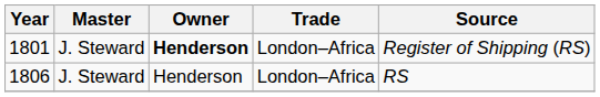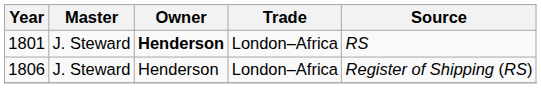 <table class="sortable wikitable">
 <tr>
 <th>Year</th>
 <th>Master</th>
 <th>Owner</th>
 <th>Trade</th>
 <th>Source</th>
 </tr>
 <tr>
 <td>1801</td>
 <td>J. Steward</td>
 <td><strong>Henderson</strong></td>
 <td>London–Africa</td>
-<td><em>Register of Shipping</em> (<em>RS</em>)</td>
+<td><em>RS</em></td>
 </tr>
 <tr>
 <td>1806</td>
 <td>J. Steward</td>
 <td>Henderson</td>
 <td>London–Africa</td>
-<td><em>RS</em></td>
+<td><em>Register of Shipping</em> (<em>RS</em>)</td>
 </tr>
 <tr>
 </tr>
 </table>
